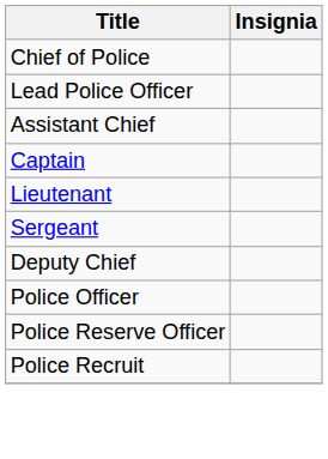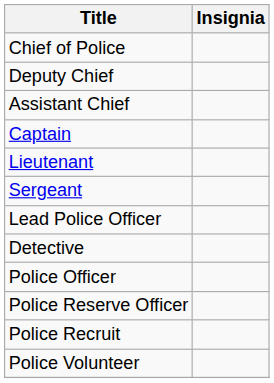 <table class="wikitable">
 <tr>
 <th>Title</th>
 <th>Insignia</th>
 </tr>
 <tr>
 <td>Chief of Police</td>
 <td></td>
 </tr>
 <tr>
-<td>Lead Police Officer</td>
+<td>Deputy Chief</td>
 <td></td>
 </tr>
 <tr>
 <td>Assistant Chief</td>
 <td></td>
 </tr>
 <tr>
 <td><a href='#'>Captain</a></td>
 <td></td>
 </tr>
 <tr>
 <td><a href='#'>Lieutenant</a></td>
 <td></td>
 </tr>
 <tr>
 <td><a href='#'>Sergeant</a></td>
 <td></td>
 </tr>
 <tr>
-<td>Deputy Chief</td>
+<td>Lead Police Officer</td>
+<td></td>
+</tr>
+<tr>
+<td>Detective</td>
 <td></td>
 </tr>
 <tr>
 <td>Police Officer</td>
 <td></td>
 </tr>
 <tr>
 <td>Police Reserve Officer</td>
 <td></td>
 </tr>
 <tr>
 <td>Police Recruit</td>
 <td></td>
 </tr>
 <tr>
+<td>Police Volunteer</td>
+<td></td>
+</tr>
+<tr>
 </tr>
 </table>
